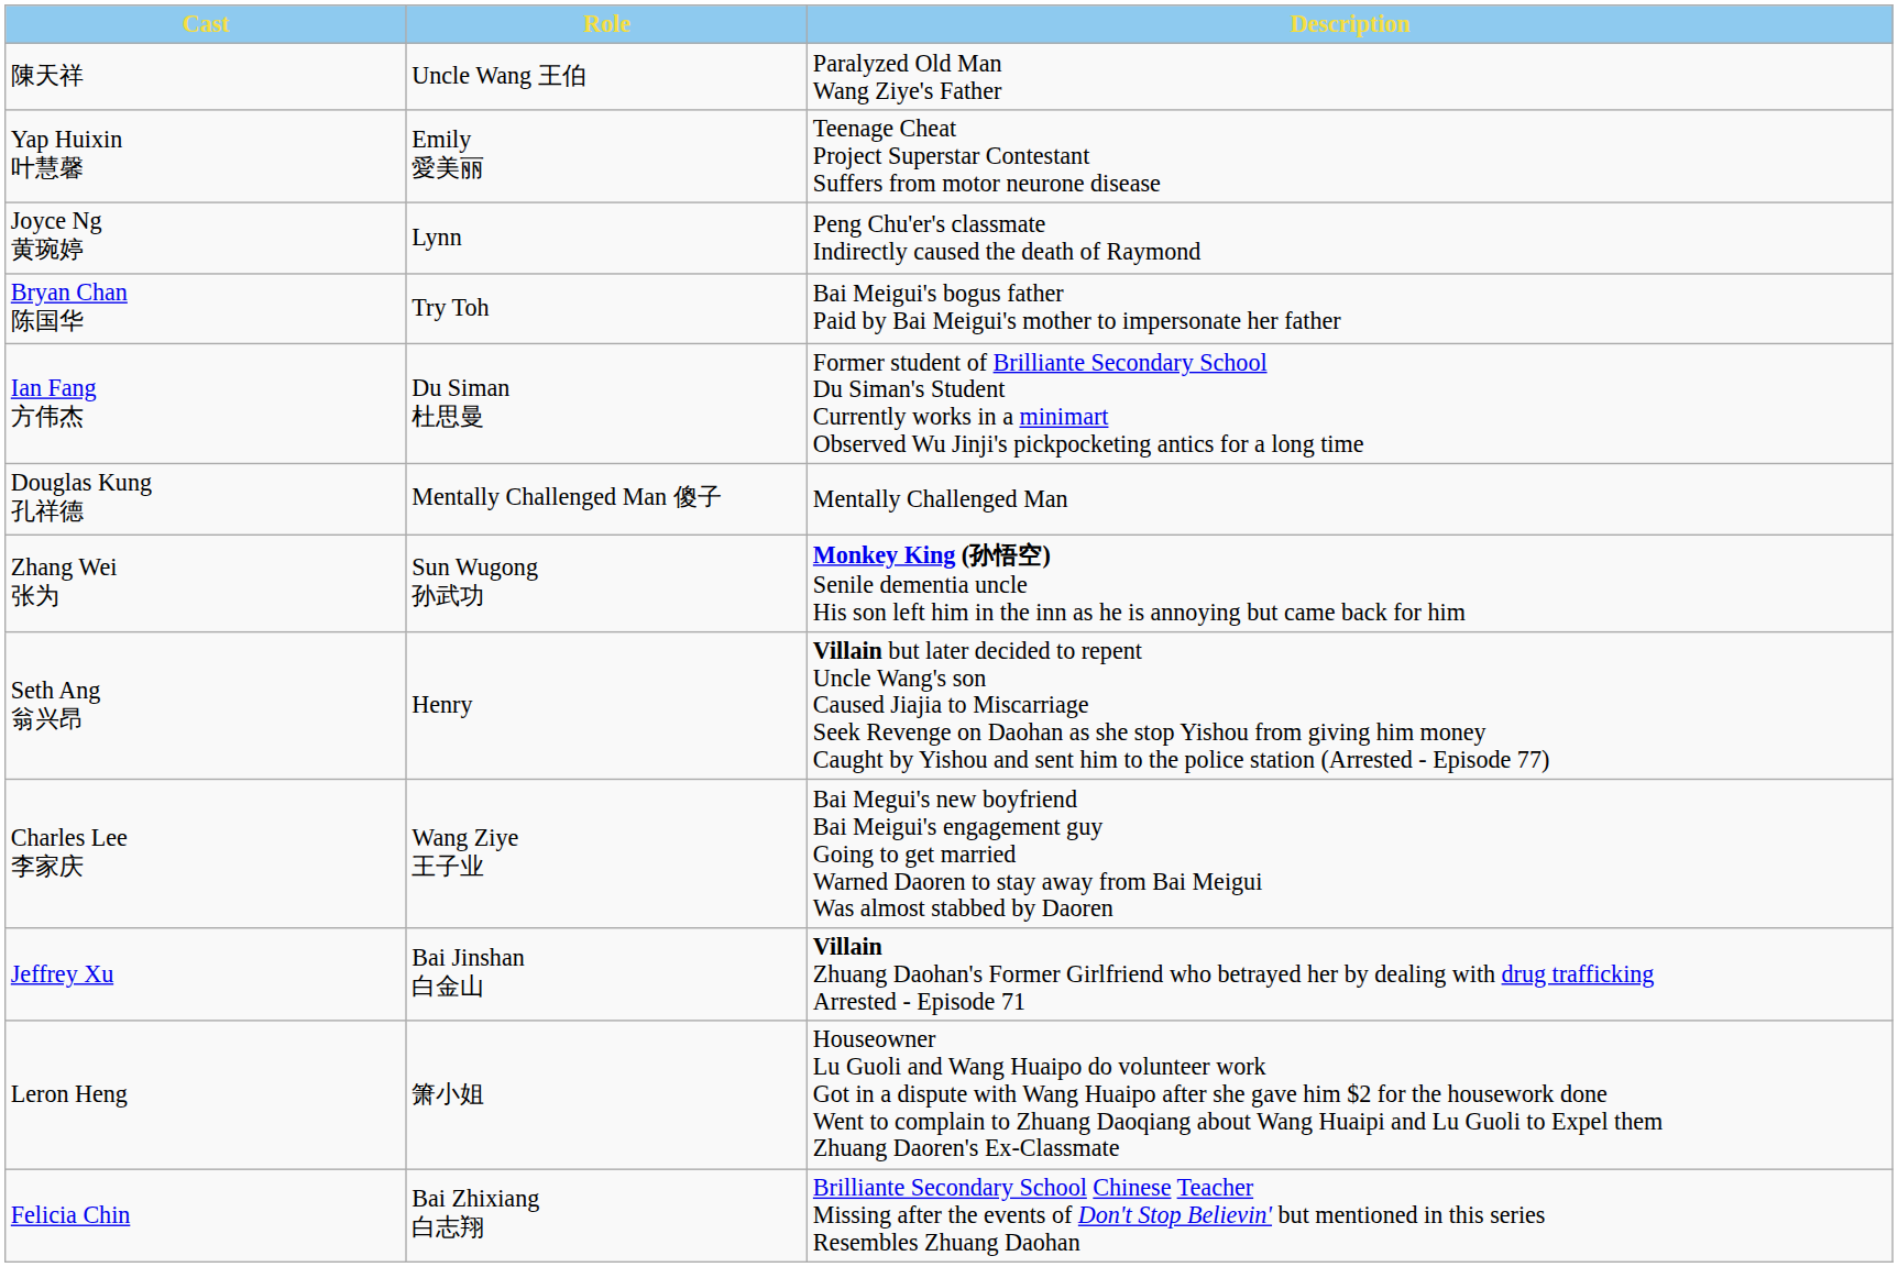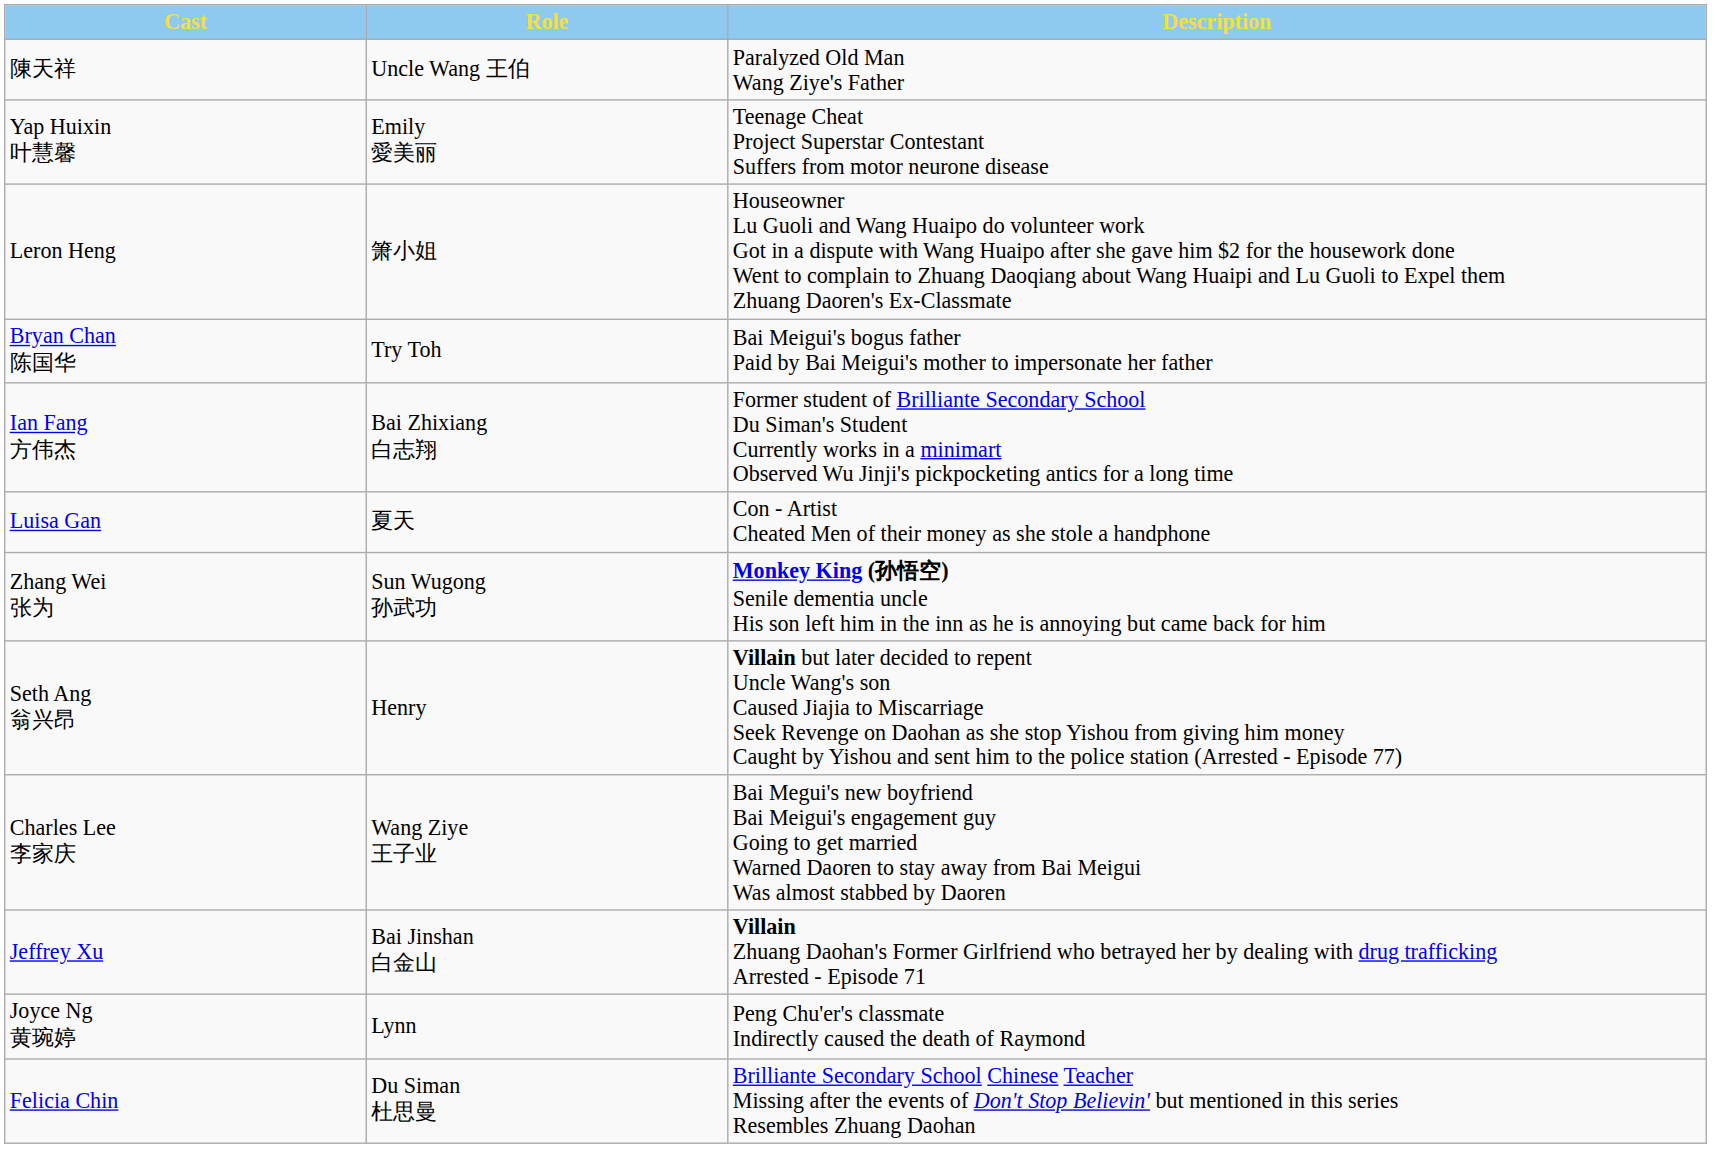 <table class="wikitable">
 <tr>
 <th style="background:#8ecaef; color:#f5de40; width:17%">Cast</th>
 <th style="background:#8ecaef; color:#f5de40; width:17%">Role</th>
 <th style="background:#8ecaef; color:#f5de40; width:46%">Description</th>
 </tr>
 <tr>
 <td>陳天祥</td>
 <td>Uncle Wang 王伯</td>
 <td>Paralyzed Old Man <br> Wang Ziye's Father</td>
 </tr>
 <tr>
 <td>Yap Huixin <br> 叶慧馨</td>
 <td>Emily <br> 愛美丽</td>
 <td>Teenage Cheat <br> Project Superstar Contestant <br> Suffers from motor neurone disease</td>
 </tr>
 <tr>
-<td>Joyce Ng <br> 黄琬婷</td>
-<td>Lynn</td>
-<td>Peng Chu'er's classmate <br> Indirectly caused the death of Raymond</td>
+<td>Leron Heng</td>
+<td>箫小姐</td>
+<td>Houseowner <br> Lu Guoli and Wang Huaipo do volunteer work <br> Got in a dispute with Wang Huaipo after she gave him $2 for the housework done <br> Went to complain to Zhuang Daoqiang about Wang Huaipi and Lu Guoli to Expel them <br> Zhuang Daoren's Ex-Classmate</td>
 </tr>
 <tr>
 <td><a href='#'>Bryan Chan</a> <br> 陈国华</td>
 <td>Try Toh</td>
 <td>Bai Meigui's bogus father <br> Paid by Bai Meigui's mother to impersonate her father</td>
 </tr>
 <tr>
 <td><a href='#'>Ian Fang</a> <br> 方伟杰</td>
-<td>Du Siman <br> 杜思曼</td>
+<td>Bai Zhixiang <br> 白志翔</td>
 <td>Former student of <a href='#'>Brilliante Secondary School</a> <br> Du Siman's Student <br> Currently works in a <a href='#'>minimart</a> <br> Observed Wu Jinji's pickpocketing antics for a long time</td>
 </tr>
 <tr>
-<td>Douglas Kung <br> 孔祥德</td>
-<td>Mentally Challenged Man   傻子</td>
-<td>Mentally Challenged Man</td>
+<td><a href='#'>Luisa Gan</a></td>
+<td>夏天</td>
+<td>Con - Artist <br> Cheated Men of their money as she stole a handphone</td>
 </tr>
 <tr>
 <td>Zhang Wei <br> 张为</td>
 <td>Sun Wugong <br> 孙武功</td>
 <td><strong><a href='#'>Monkey King</a> (孙悟空)</strong> <br> Senile dementia uncle <br> His son left him in the inn as he is annoying but came back for him</td>
 </tr>
 <tr>
 <td>Seth Ang <br> 翁兴昂</td>
 <td>Henry</td>
 <td><strong>Villain</strong> but later decided to repent <br> Uncle Wang's son <br> Caused Jiajia to Miscarriage <br> Seek Revenge on Daohan as she stop Yishou from giving him money <br> Caught by Yishou and sent him to the police station (Arrested - Episode 77)</td>
 </tr>
 <tr>
 <td>Charles Lee <br> 李家庆</td>
 <td>Wang Ziye <br> 王子业</td>
 <td>Bai Megui's new boyfriend <br> Bai Meigui's engagement guy <br> Going to get married <br> Warned Daoren to stay away from Bai Meigui <br> Was almost stabbed by Daoren</td>
 </tr>
 <tr>
 <td><a href='#'>Jeffrey Xu</a></td>
 <td>Bai Jinshan <br> 白金山</td>
 <td><strong>Villain</strong> <br> Zhuang Daohan's Former Girlfriend who betrayed her by dealing with <a href='#'>drug trafficking</a> <br> Arrested - Episode 71</td>
 </tr>
 <tr>
-<td>Leron Heng</td>
-<td>箫小姐</td>
-<td>Houseowner <br> Lu Guoli and Wang Huaipo do volunteer work <br> Got in a dispute with Wang Huaipo after she gave him $2 for the housework done <br> Went to complain to Zhuang Daoqiang about Wang Huaipi and Lu Guoli to Expel them <br> Zhuang Daoren's Ex-Classmate</td>
+<td>Joyce Ng <br> 黄琬婷</td>
+<td>Lynn</td>
+<td>Peng Chu'er's classmate <br> Indirectly caused the death of Raymond</td>
 </tr>
 <tr>
 <td><a href='#'>Felicia Chin</a></td>
-<td>Bai Zhixiang <br> 白志翔</td>
+<td>Du Siman <br> 杜思曼</td>
 <td><a href='#'>Brilliante Secondary School</a> <a href='#'>Chinese</a> <a href='#'>Teacher</a><br>Missing after the events of <em><a href='#'>Don't Stop Believin'</a></em> but mentioned in this series<br>Resembles Zhuang Daohan</td>
 </tr>
 </table>
